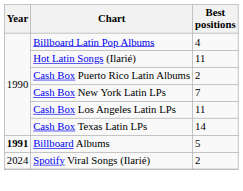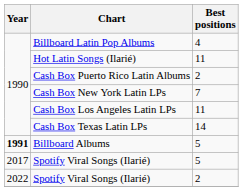 <table class="wikitable">
 <tr>
 <th>Year</th>
 <th>Chart</th>
 <th>Best<br>positions</th>
 </tr>
 <tr>
 <td rowspan="6">1990</td>
 <td> <a href='#'>Billboard Latin Pop Albums</a></td>
 <td rowspan=1>4</td>
 </tr>
 <tr>
 <td> <a href='#'>Hot Latin Songs</a> (Ilarié)</td>
 <td rowspan=1>11</td>
 </tr>
 <tr>
 <td> <a href='#'>Cash Box</a> Puerto Rico Latin Albums</td>
 <td rowspan=1>2</td>
 </tr>
 <tr>
 <td> <a href='#'>Cash Box</a> New York Latin LPs</td>
 <td rowspan=1>7</td>
 </tr>
 <tr>
 <td> <a href='#'>Cash Box</a> Los Angeles Latin LPs</td>
 <td rowspan=1>11</td>
 </tr>
 <tr>
 <td> <a href='#'>Cash Box</a> Texas Latin LPs</td>
 <td rowspan=1>14</td>
 </tr>
 <tr>
 <td rowspan=><strong>1991</strong></td>
 <td> <a href='#'>Billboard</a> Albums</td>
 <td rowspan=1>5</td>
 </tr>
 <tr>
-<td rowspan=>2024</td>
+<td rowspan=>2017</td>
+<td> <a href='#'>Spotify</a> Viral Songs (Ilarié)</td>
+<td rowspan=1>5</td>
+</tr>
+<tr>
+<td rowspan=>2022</td>
 <td> <a href='#'>Spotify</a> Viral Songs (Ilarié)</td>
 <td rowspan=1>2</td>
 </tr>
 <tr>
 </tr>
 </table>
